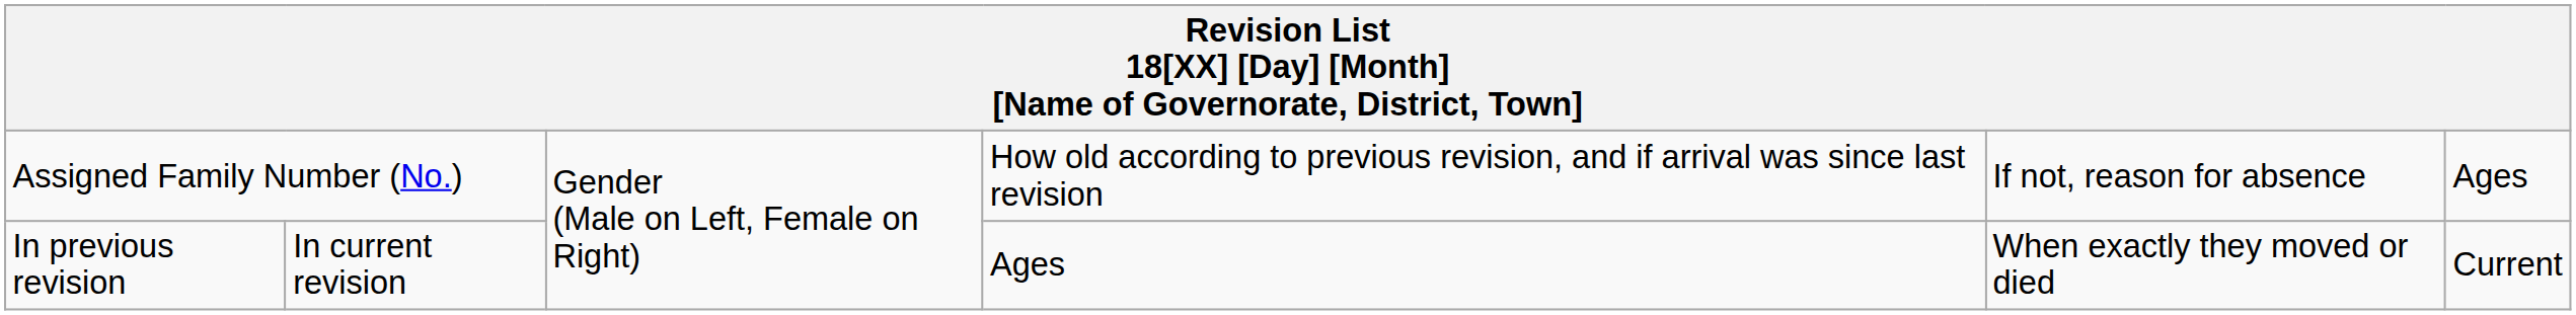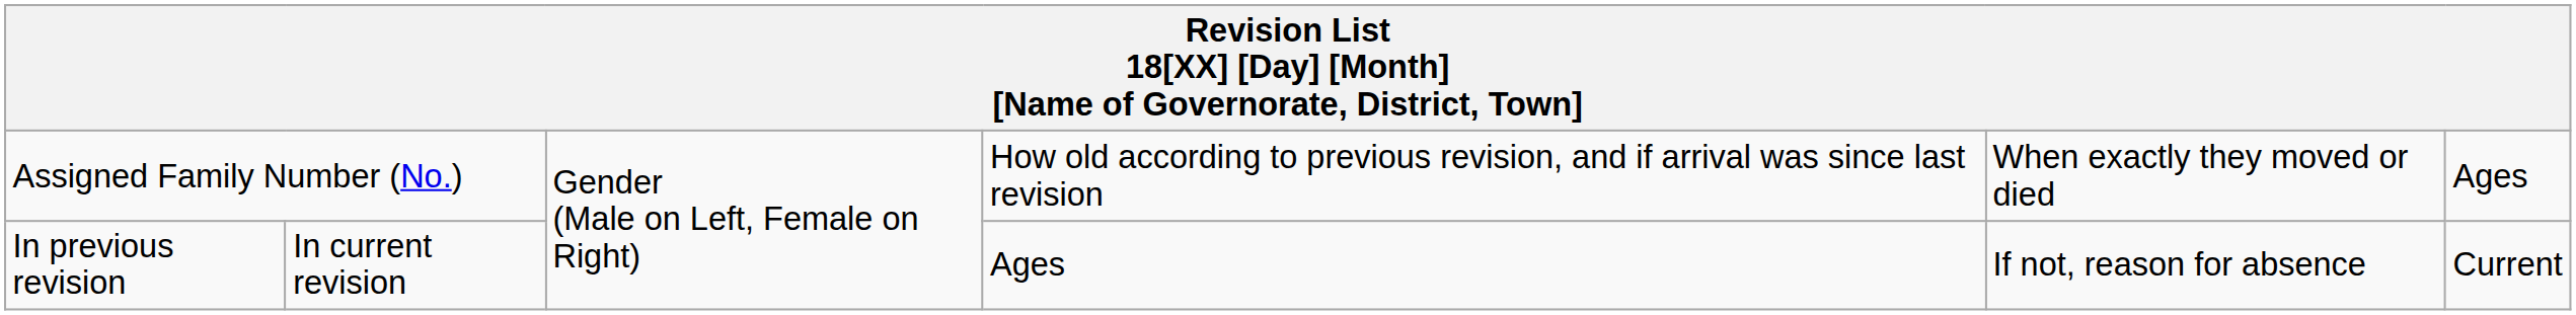 <table class="wikitable">
 <tr>
 <th colspan="6">Revision List<br>18[XX] [Day] [Month]<br>[Name of Governorate, District, Town]</th>
 </tr>
 <tr>
 <td colspan="2">Assigned Family Number (<a href='#'>No.</a>)</td>
 <td rowspan="2">Gender<br>(Male on Left, Female on Right)</td>
 <td>How old according to previous revision, and if arrival was since last revision</td>
-<td>If not, reason for absence</td>
+<td>When exactly they moved or died</td>
 <td>Ages</td>
 </tr>
 <tr>
 <td>In previous revision</td>
 <td>In current revision</td>
 <td>Ages</td>
-<td>When exactly they moved or died</td>
+<td>If not, reason for absence</td>
 <td>Current</td>
 </tr>
 </table>
